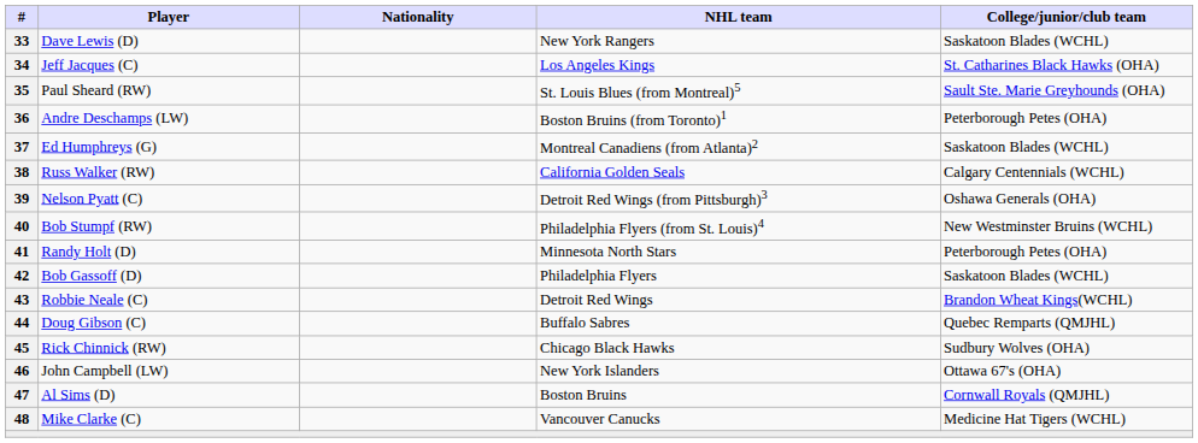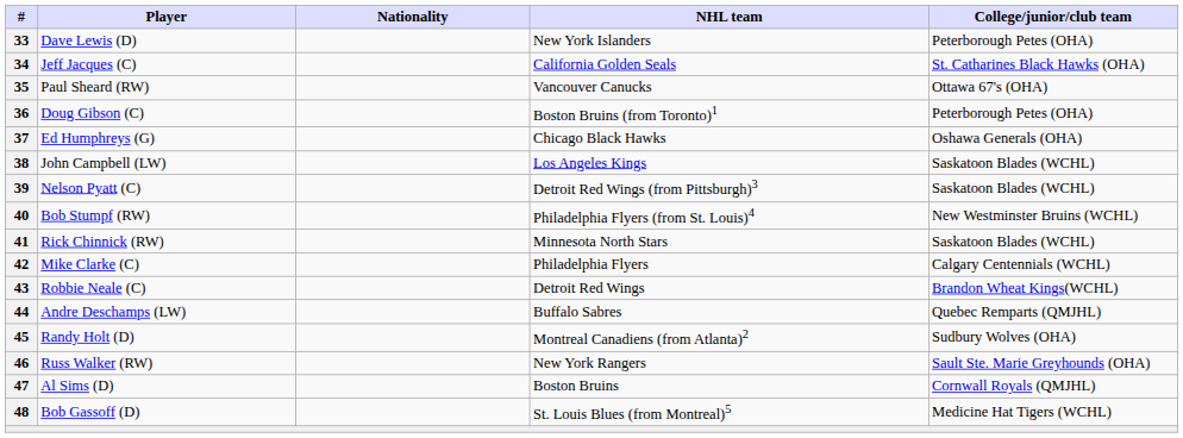 <table class="wikitable" style="width: 100%">
 <tr>
 <th style="background:#ddf; width:2.75%;">#</th>
 <th style="background:#ddf; width:22.0%;">Player</th>
 <th style="background:#ddf; width:20.0%;">Nationality</th>
 <th style="background:#ddf; width:34.0%;">NHL team</th>
 <th style="background:#ddf; width:100.0%;">College/junior/club team</th>
 </tr>
 <tr>
 <th>33</th>
 <td><a href='#'>Dave Lewis</a> (D)</td>
 <td></td>
-<td>New York Rangers</td>
-<td>Saskatoon Blades (WCHL)</td>
+<td>New York Islanders</td>
+<td>Peterborough Petes (OHA)</td>
 </tr>
 <tr>
 <th>34</th>
 <td><a href='#'>Jeff Jacques</a> (C)</td>
 <td></td>
-<td><a href='#'>Los Angeles Kings</a></td>
+<td><a href='#'>California Golden Seals</a></td>
 <td><a href='#'>St. Catharines Black Hawks</a> (OHA)</td>
 </tr>
 <tr>
 <th>35</th>
 <td>Paul Sheard (RW)</td>
 <td> <br></td>
-<td>St. Louis Blues (from Montreal)<sup>5</sup></td>
-<td><a href='#'>Sault Ste. Marie Greyhounds</a> (OHA)</td>
+<td>Vancouver Canucks</td>
+<td>Ottawa 67's (OHA)</td>
 </tr>
 <tr>
 <th>36</th>
-<td><a href='#'>Andre Deschamps</a> (LW)</td>
+<td><a href='#'>Doug Gibson</a> (C)</td>
 <td></td>
 <td>Boston Bruins (from Toronto)<sup>1</sup></td>
 <td>Peterborough Petes (OHA)</td>
 </tr>
 <tr>
 <th>37</th>
 <td><a href='#'>Ed Humphreys</a> (G)</td>
 <td></td>
-<td>Montreal Canadiens (from Atlanta)<sup>2</sup></td>
-<td>Saskatoon Blades (WCHL)</td>
+<td>Chicago Black Hawks</td>
+<td>Oshawa Generals (OHA)</td>
 </tr>
 <tr>
 <th>38</th>
-<td><a href='#'>Russ Walker</a> (RW)</td>
+<td>John Campbell (LW)</td>
 <td></td>
-<td><a href='#'>California Golden Seals</a></td>
-<td>Calgary Centennials (WCHL)</td>
+<td><a href='#'>Los Angeles Kings</a></td>
+<td>Saskatoon Blades (WCHL)</td>
 </tr>
 <tr>
 <th>39</th>
 <td><a href='#'>Nelson Pyatt</a> (C)</td>
 <td></td>
 <td>Detroit Red Wings (from Pittsburgh)<sup>3</sup></td>
-<td>Oshawa Generals (OHA)</td>
+<td>Saskatoon Blades (WCHL)</td>
 </tr>
 <tr>
 <th>40</th>
 <td><a href='#'>Bob Stumpf</a> (RW)</td>
 <td></td>
 <td>Philadelphia Flyers (from St. Louis)<sup>4</sup></td>
 <td>New Westminster Bruins (WCHL)</td>
 </tr>
 <tr>
 <th>41</th>
-<td><a href='#'>Randy Holt</a> (D)</td>
+<td><a href='#'>Rick Chinnick</a> (RW)</td>
 <td></td>
 <td>Minnesota North Stars</td>
-<td>Peterborough Petes (OHA)</td>
+<td>Saskatoon Blades (WCHL)</td>
 </tr>
 <tr>
 <th>42</th>
-<td><a href='#'>Bob Gassoff</a> (D)</td>
+<td><a href='#'>Mike Clarke</a> (C)</td>
 <td></td>
 <td>Philadelphia Flyers</td>
-<td>Saskatoon Blades (WCHL)</td>
+<td>Calgary Centennials (WCHL)</td>
 </tr>
 <tr>
 <th>43</th>
 <td><a href='#'>Robbie Neale</a> (C)</td>
 <td></td>
 <td>Detroit Red Wings</td>
 <td><a href='#'>Brandon Wheat Kings</a>(WCHL)</td>
 </tr>
 <tr>
 <th>44</th>
-<td><a href='#'>Doug Gibson</a> (C)</td>
+<td><a href='#'>Andre Deschamps</a> (LW)</td>
 <td></td>
 <td>Buffalo Sabres</td>
 <td>Quebec Remparts (QMJHL)</td>
 </tr>
 <tr>
 <th>45</th>
-<td><a href='#'>Rick Chinnick</a> (RW)</td>
+<td><a href='#'>Randy Holt</a> (D)</td>
 <td></td>
-<td>Chicago Black Hawks</td>
+<td>Montreal Canadiens (from Atlanta)<sup>2</sup></td>
 <td>Sudbury Wolves (OHA)</td>
 </tr>
 <tr>
 <th>46</th>
-<td>John Campbell (LW)</td>
+<td><a href='#'>Russ Walker</a> (RW)</td>
 <td></td>
-<td>New York Islanders</td>
-<td>Ottawa 67's (OHA)</td>
+<td>New York Rangers</td>
+<td><a href='#'>Sault Ste. Marie Greyhounds</a> (OHA)</td>
 </tr>
 <tr>
 <th>47</th>
 <td><a href='#'>Al Sims</a> (D)</td>
 <td></td>
 <td>Boston Bruins</td>
 <td><a href='#'>Cornwall Royals</a> (QMJHL)</td>
 </tr>
 <tr>
 <th>48</th>
-<td><a href='#'>Mike Clarke</a> (C)</td>
+<td><a href='#'>Bob Gassoff</a> (D)</td>
 <td></td>
-<td>Vancouver Canucks</td>
+<td>St. Louis Blues (from Montreal)<sup>5</sup></td>
 <td>Medicine Hat Tigers (WCHL)</td>
 </tr>
 <tr>
 <td align=center colspan="6" bgcolor="#efefef"></td>
 </tr>
 </table>
